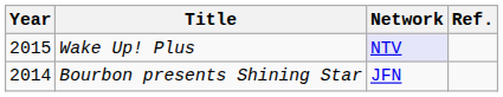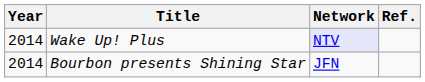 <table class="wikitable">
 <tr>
 <th>Year</th>
 <th>Title</th>
 <th>Network</th>
 <th>Ref.</th>
 </tr>
 <tr>
-<td>2015</td>
+<td>2014</td>
 <td><em>Wake Up! Plus</em></td>
 <td style="background: lavender;"><a href='#'>NTV</a></td>
 <td></td>
 </tr>
 <tr>
 <td>2014</td>
 <td><em>Bourbon presents Shining Star</em></td>
 <td><a href='#'>JFN</a></td>
 <td></td>
 </tr>
 </table>
